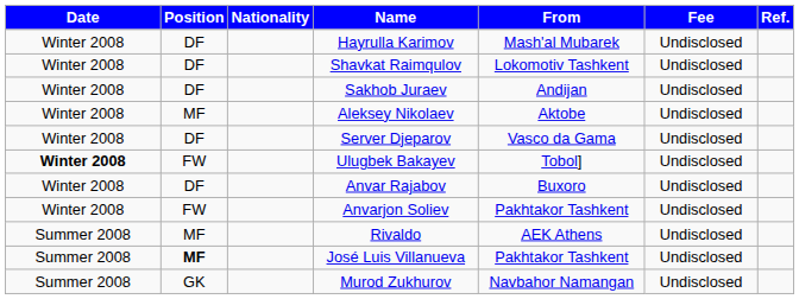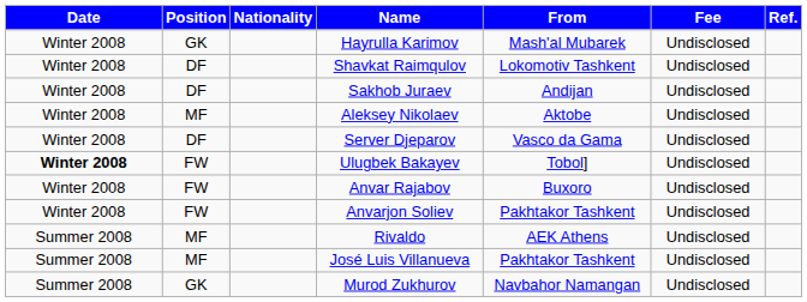 <table class="wikitable"  style="text-align:center; font-size:90%; ">
 <tr>
 <th style="background:#00f; color:white; width:140px;">Date</th>
 <th style="background:#00f; color:white; width:50px;">Position</th>
 <th style="background:#00f; color:white; width:50px;">Nationality</th>
 <th style="background:#00f; color:white; width:150px;">Name</th>
 <th style="background:#00f; color:white; width:150px;">From</th>
 <th style="background:#00f; color:white; width:100px;">Fee</th>
 <th style="background:#00f; color:white; width:25px;">Ref.</th>
 </tr>
 <tr>
 <td>Winter 2008</td>
-<td>DF</td>
+<td>GK</td>
 <td></td>
 <td><a href='#'>Hayrulla Karimov</a></td>
 <td><a href='#'>Mash'al Mubarek</a></td>
 <td>Undisclosed</td>
 <td></td>
 </tr>
 <tr>
 <td>Winter 2008</td>
 <td>DF</td>
 <td></td>
 <td><a href='#'>Shavkat Raimqulov</a></td>
 <td><a href='#'>Lokomotiv Tashkent</a></td>
 <td>Undisclosed</td>
 <td></td>
 </tr>
 <tr>
 <td>Winter 2008</td>
 <td>DF</td>
 <td></td>
 <td><a href='#'>Sakhob Juraev</a></td>
 <td><a href='#'>Andijan</a></td>
 <td>Undisclosed</td>
 <td></td>
 </tr>
 <tr>
 <td>Winter 2008</td>
 <td>MF</td>
 <td></td>
 <td><a href='#'>Aleksey Nikolaev</a></td>
 <td><a href='#'>Aktobe</a></td>
 <td>Undisclosed</td>
 <td></td>
 </tr>
 <tr>
 <td>Winter 2008</td>
 <td>DF</td>
 <td></td>
 <td><a href='#'>Server Djeparov</a></td>
 <td><a href='#'>Vasco da Gama</a></td>
 <td>Undisclosed</td>
 <td></td>
 </tr>
 <tr>
 <td><strong>Winter 2008</strong></td>
 <td>FW</td>
 <td></td>
 <td><a href='#'>Ulugbek Bakayev</a></td>
 <td><a href='#'>Tobol</a>]</td>
 <td>Undisclosed</td>
 <td></td>
 </tr>
 <tr>
 <td>Winter 2008</td>
-<td>DF</td>
+<td>FW</td>
 <td></td>
 <td><a href='#'>Anvar Rajabov</a></td>
 <td><a href='#'>Buxoro</a></td>
 <td>Undisclosed</td>
 <td></td>
 </tr>
 <tr>
 <td>Winter 2008</td>
 <td>FW</td>
 <td></td>
 <td><a href='#'>Anvarjon Soliev</a></td>
 <td><a href='#'>Pakhtakor Tashkent</a></td>
 <td>Undisclosed</td>
 <td></td>
 </tr>
 <tr>
 <td>Summer 2008</td>
 <td>MF</td>
 <td></td>
 <td><a href='#'>Rivaldo</a></td>
 <td><a href='#'>AEK Athens</a></td>
 <td>Undisclosed</td>
 <td></td>
 </tr>
 <tr>
 <td>Summer 2008</td>
-<td><strong>MF</strong></td>
+<td>MF</td>
 <td></td>
 <td><a href='#'>José Luis Villanueva</a></td>
 <td><a href='#'>Pakhtakor Tashkent</a></td>
 <td>Undisclosed</td>
 <td></td>
 </tr>
 <tr>
 <td>Summer 2008</td>
 <td>GK</td>
 <td></td>
 <td><a href='#'>Murod Zukhurov</a></td>
 <td><a href='#'>Navbahor Namangan</a></td>
 <td>Undisclosed</td>
 <td></td>
 </tr>
 </table>
